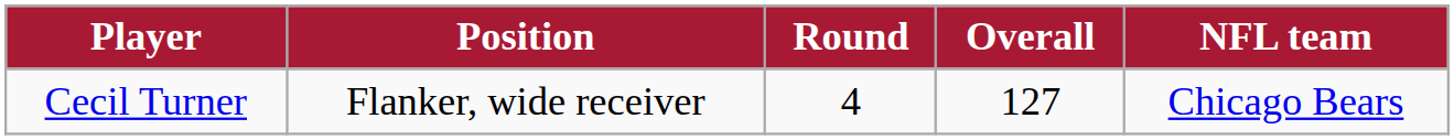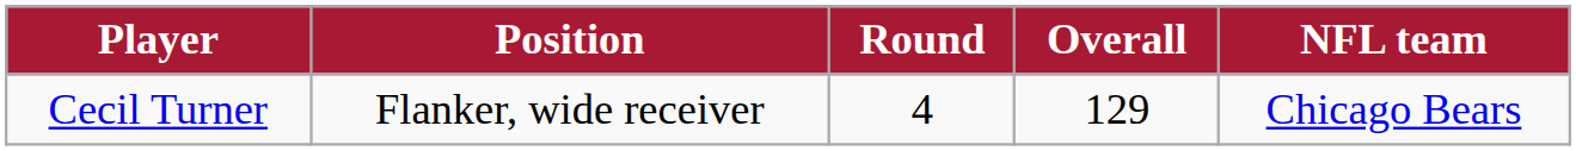 <table class="wikitable" width="65%">
 <tr align="center" style="background:#A81933;color:#FFFFFF;">
 <td><strong>Player</strong></td>
 <td><strong>Position</strong></td>
 <td><strong>Round</strong></td>
 <td><strong>Overall</strong></td>
 <td><strong>NFL team</strong></td>
 </tr>
 <tr align="center" bgcolor="">
 <td><a href='#'>Cecil Turner</a></td>
 <td>Flanker, wide receiver</td>
 <td>4</td>
-<td>127</td>
+<td>129</td>
 <td><a href='#'>Chicago Bears</a></td>
 </tr>
 </table>
